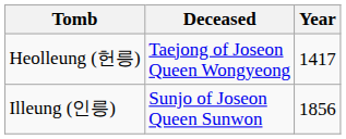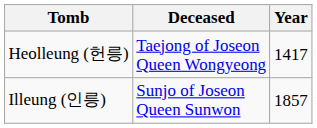 <table class="wikitable">
 <tr>
 <th>Tomb</th>
 <th>Deceased</th>
 <th>Year</th>
 </tr>
 <tr>
 <td>Heolleung (헌릉)</td>
 <td><a href='#'>Taejong of Joseon</a><br> <a href='#'>Queen Wongyeong</a></td>
 <td>1417</td>
 </tr>
 <tr>
 <td>Illeung (인릉)</td>
 <td><a href='#'>Sunjo of Joseon</a><br><a href='#'>Queen Sunwon</a></td>
-<td>1856</td>
+<td>1857</td>
 </tr>
 </table>
